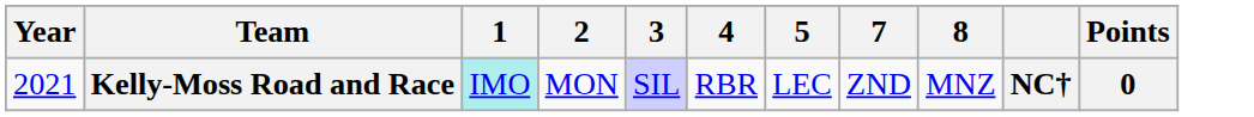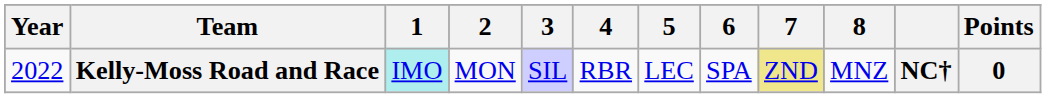 <table class="wikitable" style="text-align:center; font-size:90%">
 <tr>
 <th>Year</th>
 <th>Team</th>
 <th>1</th>
 <th>2</th>
 <th>3</th>
 <th>4</th>
 <th>5</th>
+<th>6</th>
 <th>7</th>
 <th>8</th>
 <th></th>
 <th>Points</th>
 </tr>
 <tr>
-<td><a href='#'>2021</a></td>
+<td><a href='#'>2022</a></td>
 <th>Kelly-Moss Road and Race</th>
 <td style="background: paleturquoise;"><a href='#'>IMO</a></td>
 <td><a href='#'>MON</a></td>
 <td style="background:#cfcfff;"><a href='#'>SIL</a><br></td>
 <td><a href='#'>RBR</a></td>
 <td><a href='#'>LEC</a></td>
-<td><a href='#'>ZND</a></td>
+<td><a href='#'>SPA</a></td>
+<td style="background: khaki;"><a href='#'>ZND</a></td>
 <td><a href='#'>MNZ</a></td>
 <th>NC†</th>
 <th>0</th>
 </tr>
 </table>
